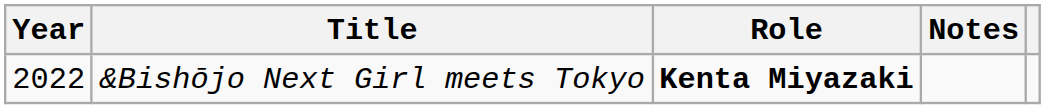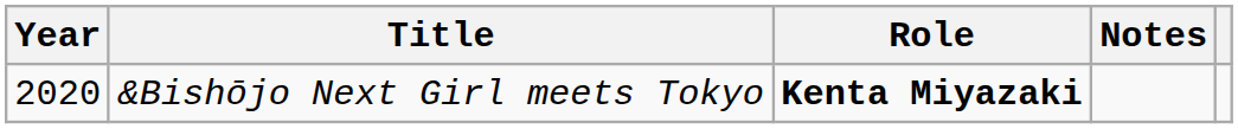 <table class="wikitable sortable">
 <tr>
 <th>Year</th>
 <th>Title</th>
 <th>Role</th>
 <th class="unsortable">Notes</th>
 <th class="unsortable"></th>
 </tr>
 <tr>
-<td>2022</td>
+<td>2020</td>
 <td><em>&Bishōjo Next Girl meets Tokyo</em></td>
 <td><strong>Kenta Miyazaki</strong></td>
 <td></td>
 <td></td>
 </tr>
 </table>
